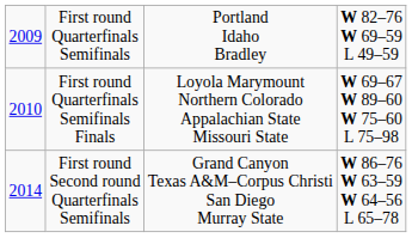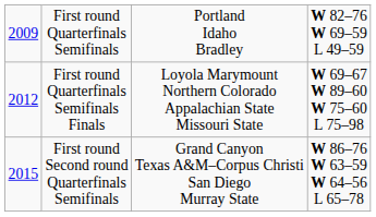 <table class="wikitable">
 <tr align="center">
 <td><a href='#'>2009</a></td>
 <td>First round<br>Quarterfinals<br>Semifinals</td>
 <td>Portland<br>Idaho<br>Bradley</td>
 <td><strong>W</strong> 82–76<br><strong>W</strong> 69–59<br>L 49–59</td>
 </tr>
 <tr align="center">
-<td><a href='#'>2010</a></td>
+<td><a href='#'>2012</a></td>
 <td>First round<br>Quarterfinals<br>Semifinals<br>Finals</td>
 <td>Loyola Marymount<br>Northern Colorado<br>Appalachian State<br>Missouri State</td>
 <td><strong>W</strong> 69–67<br><strong>W</strong> 89–60<br><strong>W</strong> 75–60<br>L 75–98</td>
 </tr>
 <tr align="center">
-<td><a href='#'>2014</a></td>
+<td><a href='#'>2015</a></td>
 <td>First round<br>Second round<br>Quarterfinals<br>Semifinals</td>
 <td>Grand Canyon<br>Texas A&M–Corpus Christi<br>San Diego<br>Murray State</td>
 <td><strong>W</strong> 86–76<br><strong>W</strong> 63–59<br><strong>W</strong> 64–56<br>L 65–78</td>
 </tr>
 </table>
